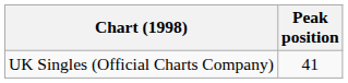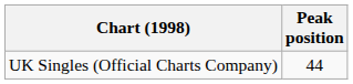 <table class="wikitable sortable">
 <tr>
 <th>Chart (1998)</th>
 <th>Peak<br>position</th>
 </tr>
 <tr>
 <td align="left">UK Singles (Official Charts Company)</td>
-<td align="center">41</td>
+<td align="center">44</td>
 </tr>
 </table>
